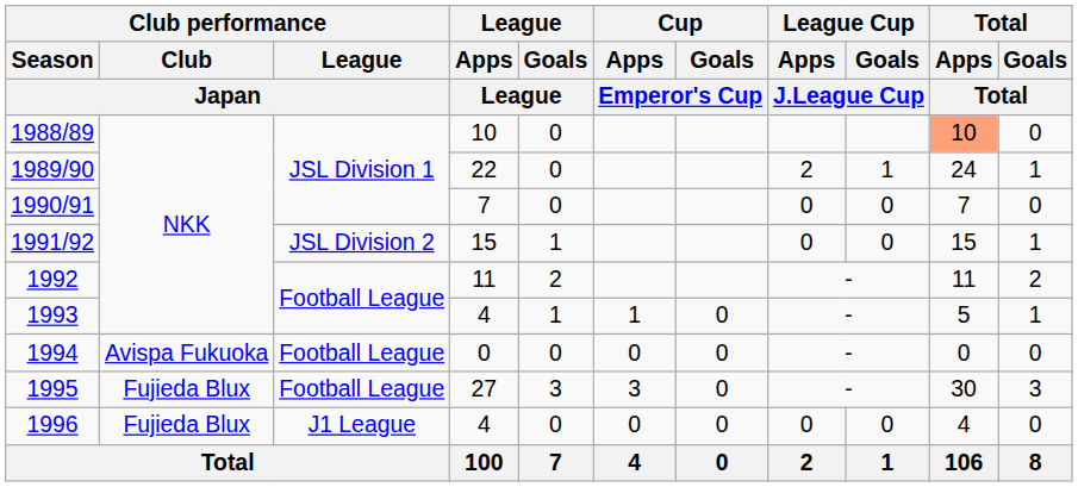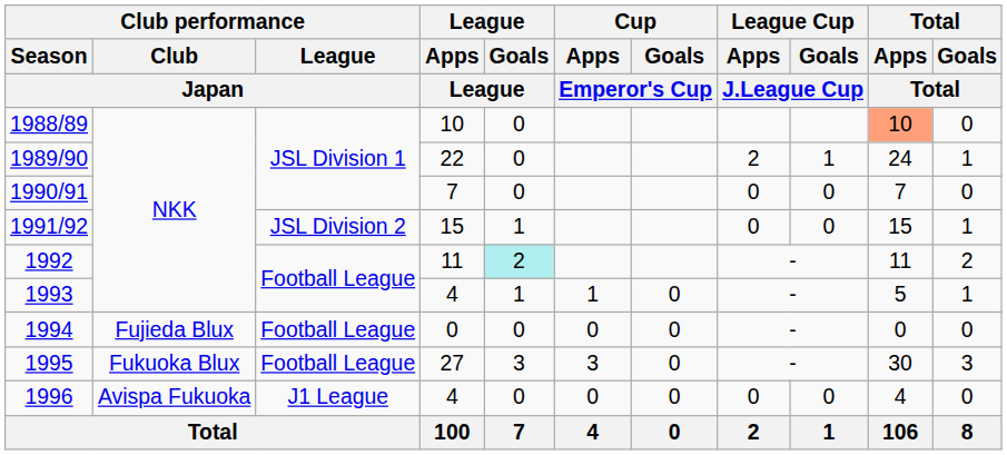 <table class="wikitable" style="text-align:center;">
 <tr>
 <th colspan=3>Club performance</th>
 <th colspan=2>League</th>
 <th colspan=2>Cup</th>
 <th colspan=2>League Cup</th>
 <th colspan=2>Total</th>
 </tr>
 <tr>
 <th>Season</th>
 <th>Club</th>
 <th>League</th>
 <th>Apps</th>
 <th>Goals</th>
 <th>Apps</th>
 <th>Goals</th>
 <th>Apps</th>
 <th>Goals</th>
 <th>Apps</th>
 <th>Goals</th>
 </tr>
 <tr>
 <th colspan=3>Japan</th>
 <th colspan=2>League</th>
 <th colspan=2><a href='#'>Emperor's Cup</a></th>
 <th colspan=2><a href='#'>J.League Cup</a></th>
 <th colspan=2>Total</th>
 </tr>
 <tr>
 <td><a href='#'>1988/89</a></td>
 <td rowspan="6"><a href='#'>NKK</a></td>
 <td rowspan="3"><a href='#'>JSL Division 1</a></td>
 <td>10</td>
 <td>0</td>
 <td></td>
 <td></td>
 <td></td>
 <td></td>
 <td style="background: lightsalmon;">10</td>
 <td>0</td>
 </tr>
 <tr>
 <td><a href='#'>1989/90</a></td>
 <td>22</td>
 <td>0</td>
 <td></td>
 <td></td>
 <td>2</td>
 <td>1</td>
 <td>24</td>
 <td>1</td>
 </tr>
 <tr>
 <td><a href='#'>1990/91</a></td>
 <td>7</td>
 <td>0</td>
 <td></td>
 <td></td>
 <td>0</td>
 <td>0</td>
 <td>7</td>
 <td>0</td>
 </tr>
 <tr>
 <td><a href='#'>1991/92</a></td>
 <td><a href='#'>JSL Division 2</a></td>
 <td>15</td>
 <td>1</td>
 <td></td>
 <td></td>
 <td>0</td>
 <td>0</td>
 <td>15</td>
 <td>1</td>
 </tr>
 <tr>
 <td><a href='#'>1992</a></td>
 <td rowspan="2"><a href='#'>Football League</a></td>
 <td>11</td>
-<td>2</td>
+<td style="background: paleturquoise;">2</td>
 <td></td>
 <td></td>
 <td colspan="2">-</td>
 <td>11</td>
 <td>2</td>
 </tr>
 <tr>
 <td><a href='#'>1993</a></td>
 <td>4</td>
 <td>1</td>
 <td>1</td>
 <td>0</td>
 <td colspan="2">-</td>
 <td>5</td>
 <td>1</td>
 </tr>
 <tr>
 <td><a href='#'>1994</a></td>
-<td><a href='#'>Avispa Fukuoka</a></td>
+<td><a href='#'>Fujieda Blux</a></td>
 <td><a href='#'>Football League</a></td>
 <td>0</td>
 <td>0</td>
 <td>0</td>
 <td>0</td>
 <td colspan="2">-</td>
 <td>0</td>
 <td>0</td>
 </tr>
 <tr>
 <td><a href='#'>1995</a></td>
-<td><a href='#'>Fujieda Blux</a></td>
+<td><a href='#'>Fukuoka Blux</a></td>
 <td><a href='#'>Football League</a></td>
 <td>27</td>
 <td>3</td>
 <td>3</td>
 <td>0</td>
 <td colspan="2">-</td>
 <td>30</td>
 <td>3</td>
 </tr>
 <tr>
 <td><a href='#'>1996</a></td>
-<td><a href='#'>Fujieda Blux</a></td>
+<td><a href='#'>Avispa Fukuoka</a></td>
 <td><a href='#'>J1 League</a></td>
 <td>4</td>
 <td>0</td>
 <td>0</td>
 <td>0</td>
 <td>0</td>
 <td>0</td>
 <td>4</td>
 <td>0</td>
 </tr>
 <tr>
 <th colspan=3>Total</th>
 <th>100</th>
 <th>7</th>
 <th>4</th>
 <th>0</th>
 <th>2</th>
 <th>1</th>
 <th>106</th>
 <th>8</th>
 </tr>
 </table>
